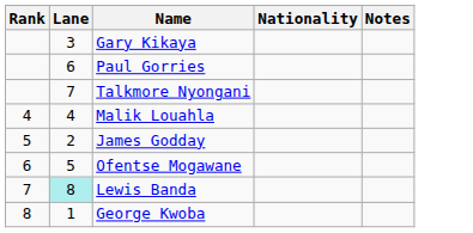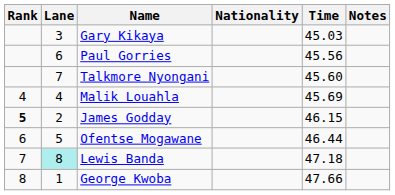 <table class="wikitable sortable" style="text-align:center">
 <tr>
 <th>Rank</th>
 <th>Lane</th>
 <th>Name</th>
 <th>Nationality</th>
+<th>Time</th>
 <th>Notes</th>
 </tr>
 <tr>
 <td></td>
 <td>3</td>
 <td align=left><a href='#'>Gary Kikaya</a></td>
 <td align=left></td>
+<td>45.03</td>
 <td></td>
 </tr>
 <tr>
 <td></td>
 <td>6</td>
 <td align=left><a href='#'>Paul Gorries</a></td>
 <td align=left></td>
+<td>45.56</td>
 <td></td>
 </tr>
 <tr>
 <td></td>
 <td>7</td>
 <td align=left><a href='#'>Talkmore Nyongani</a></td>
 <td align=left></td>
+<td>45.60</td>
 <td></td>
 </tr>
 <tr>
 <td>4</td>
 <td>4</td>
 <td align=left><a href='#'>Malik Louahla</a></td>
 <td align=left></td>
+<td>45.69</td>
 <td></td>
 </tr>
 <tr>
-<td>5</td>
+<td><strong>5</strong></td>
 <td>2</td>
 <td align=left><a href='#'>James Godday</a></td>
 <td align=left></td>
+<td>46.15</td>
 <td></td>
 </tr>
 <tr>
 <td>6</td>
 <td>5</td>
 <td align=left><a href='#'>Ofentse Mogawane</a></td>
 <td align=left></td>
+<td>46.44</td>
 <td></td>
 </tr>
 <tr>
 <td>7</td>
 <td style="background: paleturquoise;">8</td>
 <td align=left><a href='#'>Lewis Banda</a></td>
 <td align=left></td>
+<td>47.18</td>
 <td></td>
 </tr>
 <tr>
 <td>8</td>
 <td>1</td>
 <td align=left><a href='#'>George Kwoba</a></td>
 <td align=left></td>
+<td>47.66</td>
 <td></td>
 </tr>
 </table>
